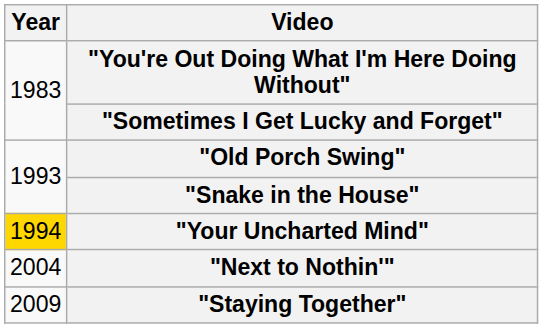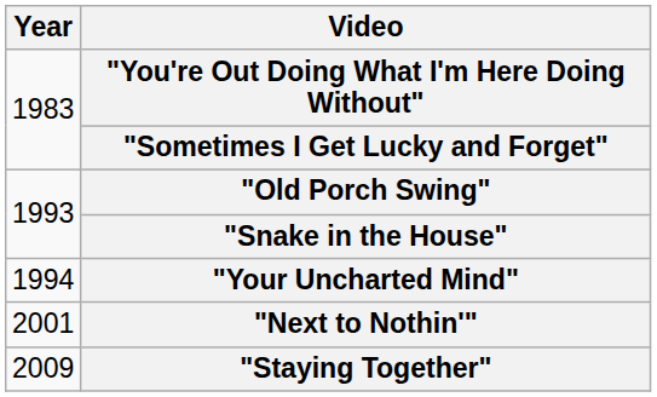 <table class="wikitable plainrowheaders">
 <tr>
 <th>Year</th>
 <th style="width:20em;">Video</th>
 </tr>
 <tr>
 <td rowspan="2">1983</td>
 <th scope="row">"You're Out Doing What I'm Here Doing Without"</th>
 </tr>
 <tr>
 <th scope="row">"Sometimes I Get Lucky and Forget"</th>
 </tr>
 <tr>
 <td rowspan="2">1993</td>
 <th scope="row">"Old Porch Swing"</th>
 </tr>
 <tr>
 <th scope="row">"Snake in the House"</th>
 </tr>
 <tr>
-<td style="background: gold;">1994</td>
+<td>1994</td>
 <th scope="row">"Your Uncharted Mind"</th>
 </tr>
 <tr>
-<td>2004</td>
+<td>2001</td>
 <th scope="row">"Next to Nothin'"</th>
 </tr>
 <tr>
 <td>2009</td>
 <th scope="row">"Staying Together"</th>
 </tr>
 </table>
